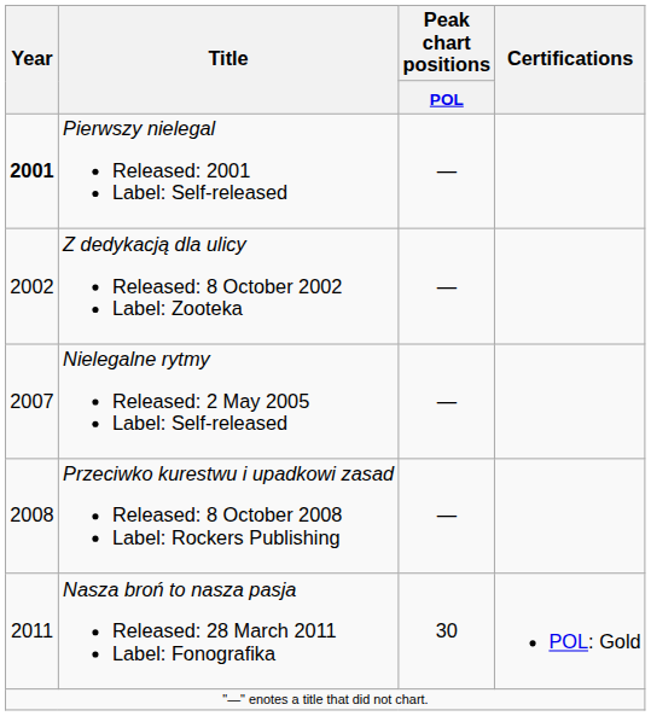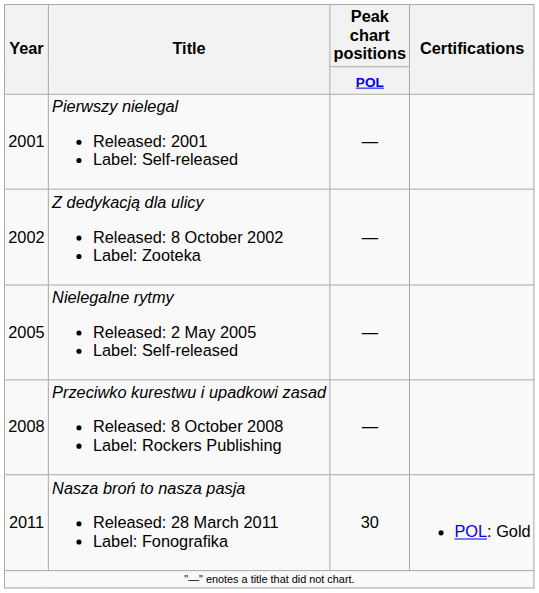 <table class=wikitable style=text-align:center;>
 <tr>
 <th rowspan=2>Year</th>
 <th rowspan=2>Title</th>
 <th colspan=1>Peak chart positions</th>
 <th rowspan=2>Certifications</th>
 </tr>
 <tr style="vertical-align:top;line-height:1.2">
 <th width=25px><small><a href='#'>POL</a></small><br></th>
 </tr>
 <tr>
-<td><strong>2001</strong></td>
+<td>2001</td>
 <td align=left><em>Pierwszy nielegal</em><br><ul><li>Released: 2001</li><li>Label: Self-released</li></ul></td>
 <td>—</td>
 <td></td>
 </tr>
 <tr>
 <td>2002</td>
 <td align=left><em>Z dedykacją dla ulicy</em><br><ul><li>Released: 8 October 2002</li><li>Label: Zooteka</li></ul></td>
 <td>—</td>
 <td></td>
 </tr>
 <tr>
-<td>2007</td>
+<td>2005</td>
 <td align=left><em>Nielegalne rytmy</em><br><ul><li>Released: 2 May 2005</li><li>Label: Self-released</li></ul></td>
 <td>—</td>
 <td></td>
 </tr>
 <tr>
 <td>2008</td>
 <td align=left><em>Przeciwko kurestwu i upadkowi zasad</em><br><ul><li>Released: 8 October 2008</li><li>Label: Rockers Publishing</li></ul></td>
 <td>—</td>
 <td></td>
 </tr>
 <tr>
 <td>2011</td>
 <td align=left><em>Nasza broń to nasza pasja</em><br><ul><li>Released: 28 March 2011</li><li>Label: Fonografika</li></ul></td>
 <td>30</td>
 <td><br><ul><li><a href='#'>POL</a>: Gold</li></ul></td>
 </tr>
 <tr>
 <td colspan=10 style=font-size:8pt;>"—" enotes a title that did not chart.</td>
 </tr>
 </table>
